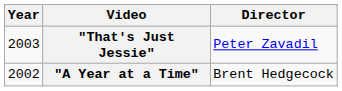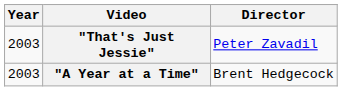 <table class="wikitable plainrowheaders">
 <tr>
 <th>Year</th>
 <th style="width:12em;">Video</th>
 <th>Director</th>
 </tr>
 <tr>
 <td>2003</td>
 <th scope="row">"That's Just Jessie"</th>
 <td><a href='#'>Peter Zavadil</a></td>
 </tr>
 <tr>
-<td>2002</td>
+<td>2003</td>
 <th scope="row">"A Year at a Time"</th>
 <td>Brent Hedgecock</td>
 </tr>
 </table>
